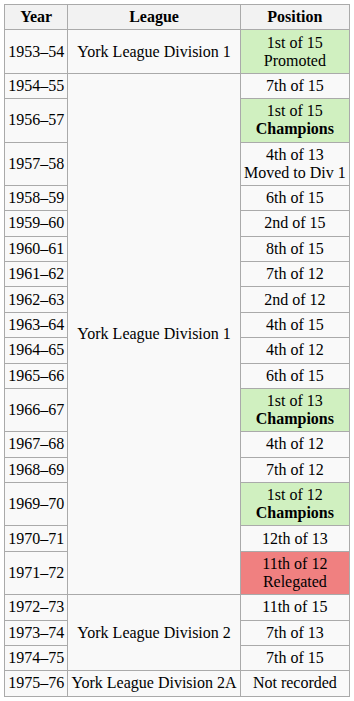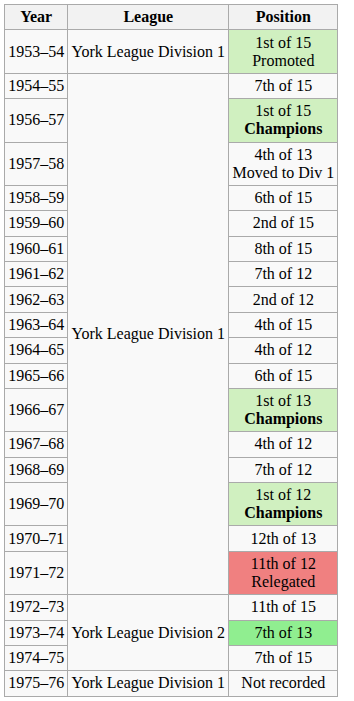 <table class="wikitable" style="text-align:center;">
 <tr>
 <th>Year</th>
 <th>League</th>
 <th>Position</th>
 </tr>
 <tr>
 <td>1953–54</td>
 <td>York League Division 1</td>
 <td bgcolor="#D0F0C0">1st of 15<br>Promoted</td>
 </tr>
 <tr>
 <td>1954–55</td>
 <td rowspan="17">York League Division 1</td>
 <td>7th of 15</td>
 </tr>
 <tr>
 <td>1956–57</td>
 <td bgcolor="#D0F0C0">1st of 15<br><strong>Champions</strong></td>
 </tr>
 <tr>
 <td>1957–58</td>
 <td>4th of 13<br>Moved to Div 1</td>
 </tr>
 <tr -64>
 <td>1958–59</td>
 <td>6th of 15</td>
 </tr>
 <tr>
 <td>1959–60</td>
 <td>2nd of 15</td>
 </tr>
 <tr>
 <td>1960–61</td>
 <td>8th of 15</td>
 </tr>
 <tr>
 <td>1961–62</td>
 <td>7th of 12</td>
 </tr>
 <tr>
 <td>1962–63</td>
 <td>2nd of 12</td>
 </tr>
 <tr>
 <td>1963–64</td>
 <td>4th of 15</td>
 </tr>
 <tr>
 <td>1964–65</td>
 <td>4th of 12</td>
 </tr>
 <tr>
 <td>1965–66</td>
 <td>6th of 15</td>
 </tr>
 <tr 1–72>
 <td>1966–67</td>
 <td bgcolor="#D0F0C0">1st of 13<br><strong>Champions</strong></td>
 </tr>
 <tr>
 <td>1967–68</td>
 <td>4th of 12</td>
 </tr>
 <tr>
 <td>1968–69</td>
 <td>7th of 12</td>
 </tr>
 <tr>
 <td>1969–70</td>
 <td bgcolor="#D0F0C0">1st of 12<br><strong>Champions</strong></td>
 </tr>
 <tr>
 <td>1970–71</td>
 <td>12th of 13</td>
 </tr>
 <tr>
 <td>1971–72</td>
 <td bgcolor="#F0 80 80">11th of 12<br>Relegated</td>
 </tr>
 <tr>
 <td>1972–73</td>
 <td rowspan="3">York League Division 2</td>
 <td>11th of 15</td>
 </tr>
 <tr>
 <td>1973–74</td>
-<td>7th of 13</td>
+<td style="background: lightgreen;">7th of 13</td>
 </tr>
 <tr>
 <td>1974–75</td>
 <td>7th of 15</td>
 </tr>
 <tr>
 <td>1975–76</td>
-<td>York League Division 2A</td>
+<td>York League Division 1</td>
 <td>Not recorded</td>
 </tr>
 </table>
